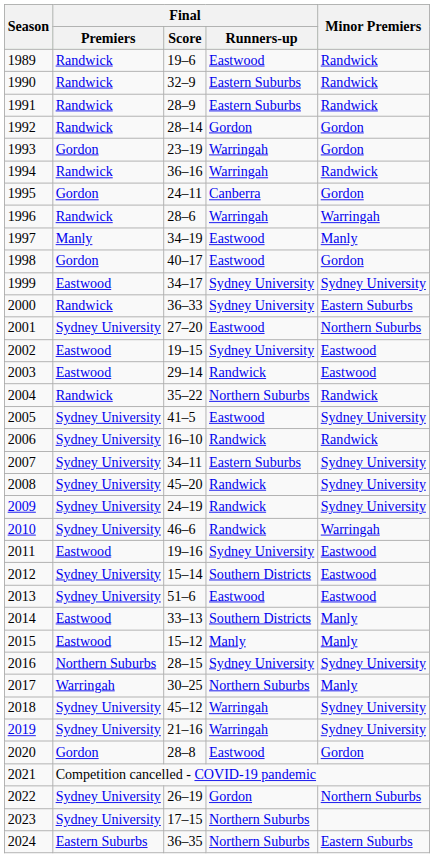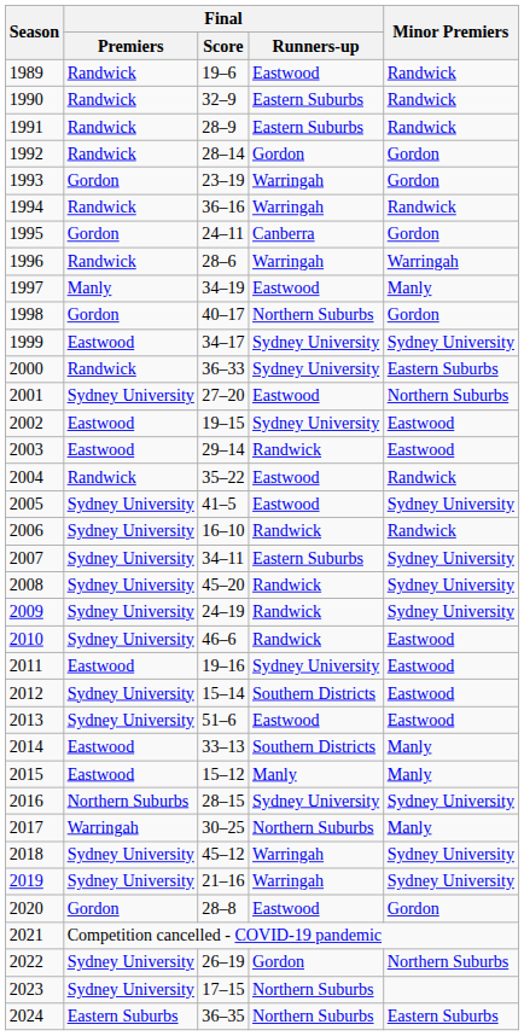 <table class="wikitable">
 <tr style="background: #ccffcc;">
 <th rowspan="2">Season</th>
 <th colspan="3">Final</th>
 <th rowspan="2">Minor Premiers</th>
 </tr>
 <tr style="background: #ccffcc;">
 <th>Premiers</th>
 <th>Score</th>
 <th>Runners-up</th>
 </tr>
 <tr>
 <td>1989</td>
 <td> <a href='#'>Randwick</a></td>
 <td>19–6</td>
 <td> <a href='#'>Eastwood</a></td>
 <td> <a href='#'>Randwick</a></td>
 </tr>
 <tr>
 <td>1990</td>
 <td> <a href='#'>Randwick</a></td>
 <td>32–9</td>
 <td> <a href='#'>Eastern Suburbs</a></td>
 <td> <a href='#'>Randwick</a></td>
 </tr>
 <tr>
 <td>1991</td>
 <td> <a href='#'>Randwick</a></td>
 <td>28–9</td>
 <td> <a href='#'>Eastern Suburbs</a></td>
 <td> <a href='#'>Randwick</a></td>
 </tr>
 <tr>
 <td>1992</td>
 <td> <a href='#'>Randwick</a></td>
 <td>28–14</td>
 <td> <a href='#'>Gordon</a></td>
 <td> <a href='#'>Gordon</a></td>
 </tr>
 <tr>
 <td>1993</td>
 <td> <a href='#'>Gordon</a></td>
 <td>23–19</td>
 <td> <a href='#'>Warringah</a></td>
 <td> <a href='#'>Gordon</a></td>
 </tr>
 <tr>
 <td>1994</td>
 <td> <a href='#'>Randwick</a></td>
 <td>36–16</td>
 <td> <a href='#'>Warringah</a></td>
 <td> <a href='#'>Randwick</a></td>
 </tr>
 <tr>
 <td>1995</td>
 <td> <a href='#'>Gordon</a></td>
 <td>24–11</td>
 <td> <a href='#'>Canberra</a></td>
 <td> <a href='#'>Gordon</a></td>
 </tr>
 <tr>
 <td>1996</td>
 <td> <a href='#'>Randwick</a></td>
 <td>28–6</td>
 <td> <a href='#'>Warringah</a></td>
 <td> <a href='#'>Warringah</a></td>
 </tr>
 <tr>
 <td>1997</td>
 <td> <a href='#'>Manly</a></td>
 <td>34–19</td>
 <td> <a href='#'>Eastwood</a></td>
 <td> <a href='#'>Manly</a></td>
 </tr>
 <tr>
 <td>1998</td>
 <td> <a href='#'>Gordon</a></td>
 <td>40–17</td>
-<td> <a href='#'>Eastwood</a></td>
+<td> <a href='#'>Northern Suburbs</a></td>
 <td> <a href='#'>Gordon</a></td>
 </tr>
 <tr>
 <td>1999</td>
 <td> <a href='#'>Eastwood</a></td>
 <td>34–17</td>
 <td> <a href='#'>Sydney University</a></td>
 <td> <a href='#'>Sydney University</a></td>
 </tr>
 <tr>
 <td>2000</td>
 <td> <a href='#'>Randwick</a></td>
 <td>36–33</td>
 <td> <a href='#'>Sydney University</a></td>
 <td> <a href='#'>Eastern Suburbs</a></td>
 </tr>
 <tr>
 <td>2001</td>
 <td> <a href='#'>Sydney University</a></td>
 <td>27–20</td>
 <td> <a href='#'>Eastwood</a></td>
 <td> <a href='#'>Northern Suburbs</a></td>
 </tr>
 <tr>
 <td>2002</td>
 <td> <a href='#'>Eastwood</a></td>
 <td>19–15</td>
 <td> <a href='#'>Sydney University</a></td>
 <td> <a href='#'>Eastwood</a></td>
 </tr>
 <tr>
 <td>2003</td>
 <td> <a href='#'>Eastwood</a></td>
 <td>29–14</td>
 <td> <a href='#'>Randwick</a></td>
 <td> <a href='#'>Eastwood</a></td>
 </tr>
 <tr>
 <td>2004</td>
 <td> <a href='#'>Randwick</a></td>
 <td>35–22</td>
-<td> <a href='#'>Northern Suburbs</a></td>
+<td> <a href='#'>Eastwood</a></td>
 <td> <a href='#'>Randwick</a></td>
 </tr>
 <tr>
 <td>2005</td>
 <td> <a href='#'>Sydney University</a></td>
 <td>41–5</td>
 <td> <a href='#'>Eastwood</a></td>
 <td> <a href='#'>Sydney University</a></td>
 </tr>
 <tr>
 <td>2006</td>
 <td> <a href='#'>Sydney University</a></td>
 <td>16–10</td>
 <td> <a href='#'>Randwick</a></td>
 <td> <a href='#'>Randwick</a></td>
 </tr>
 <tr>
 <td>2007</td>
 <td> <a href='#'>Sydney University</a></td>
 <td>34–11</td>
 <td> <a href='#'>Eastern Suburbs</a></td>
 <td> <a href='#'>Sydney University</a></td>
 </tr>
 <tr>
 <td>2008</td>
 <td> <a href='#'>Sydney University</a></td>
 <td>45–20</td>
 <td> <a href='#'>Randwick</a></td>
 <td> <a href='#'>Sydney University</a></td>
 </tr>
 <tr>
 <td><a href='#'>2009</a></td>
 <td> <a href='#'>Sydney University</a></td>
 <td>24–19</td>
 <td> <a href='#'>Randwick</a></td>
 <td> <a href='#'>Sydney University</a></td>
 </tr>
 <tr>
 <td><a href='#'>2010</a></td>
 <td> <a href='#'>Sydney University</a></td>
 <td>46–6</td>
 <td> <a href='#'>Randwick</a></td>
-<td> <a href='#'>Warringah</a></td>
+<td> <a href='#'>Eastwood</a></td>
 </tr>
 <tr>
 <td>2011</td>
 <td> <a href='#'>Eastwood</a></td>
 <td>19–16</td>
 <td> <a href='#'>Sydney University</a></td>
 <td> <a href='#'>Eastwood</a></td>
 </tr>
 <tr>
 <td>2012</td>
 <td> <a href='#'>Sydney University</a></td>
 <td>15–14</td>
 <td> <a href='#'>Southern Districts</a></td>
 <td> <a href='#'>Eastwood</a></td>
 </tr>
 <tr>
 <td>2013</td>
 <td> <a href='#'>Sydney University</a></td>
 <td>51–6</td>
 <td> <a href='#'>Eastwood</a></td>
 <td> <a href='#'>Eastwood</a></td>
 </tr>
 <tr>
 <td>2014</td>
 <td> <a href='#'>Eastwood</a></td>
 <td>33–13</td>
 <td> <a href='#'>Southern Districts</a></td>
 <td> <a href='#'>Manly</a></td>
 </tr>
 <tr>
 <td>2015</td>
 <td> <a href='#'>Eastwood</a></td>
 <td>15–12</td>
 <td> <a href='#'>Manly</a></td>
 <td> <a href='#'>Manly</a></td>
 </tr>
 <tr>
 <td>2016</td>
 <td> <a href='#'>Northern Suburbs</a></td>
 <td>28–15</td>
 <td> <a href='#'>Sydney University</a></td>
 <td> <a href='#'>Sydney University</a></td>
 </tr>
 <tr>
 <td>2017</td>
 <td> <a href='#'>Warringah</a></td>
 <td>30–25</td>
 <td> <a href='#'>Northern Suburbs</a></td>
 <td> <a href='#'>Manly</a></td>
 </tr>
 <tr>
 <td>2018</td>
 <td> <a href='#'>Sydney University</a></td>
 <td>45–12</td>
 <td> <a href='#'>Warringah</a></td>
 <td> <a href='#'>Sydney University</a></td>
 </tr>
 <tr>
 <td><a href='#'>2019</a></td>
 <td> <a href='#'>Sydney University</a></td>
 <td>21–16</td>
 <td> <a href='#'>Warringah</a></td>
 <td> <a href='#'>Sydney University</a></td>
 </tr>
 <tr>
 <td>2020</td>
 <td> <a href='#'>Gordon</a></td>
 <td>28–8</td>
 <td> <a href='#'>Eastwood</a></td>
 <td> <a href='#'>Gordon</a></td>
 </tr>
 <tr>
 <td>2021</td>
 <td colspan="4" !>Competition cancelled - <a href='#'>COVID-19 pandemic</a></td>
 </tr>
 <tr>
 <td>2022</td>
 <td> <a href='#'>Sydney University</a></td>
 <td>26–19</td>
 <td> <a href='#'>Gordon</a></td>
 <td> <a href='#'>Northern Suburbs</a></td>
 </tr>
 <tr>
 <td>2023</td>
 <td> <a href='#'>Sydney University</a></td>
 <td>17–15</td>
 <td> <a href='#'>Northern Suburbs</a></td>
 </tr>
 <tr>
 <td>2024</td>
 <td> <a href='#'>Eastern Suburbs</a></td>
 <td>36–35</td>
 <td> <a href='#'>Northern Suburbs</a></td>
 <td> <a href='#'>Eastern Suburbs</a></td>
 </tr>
 </table>
